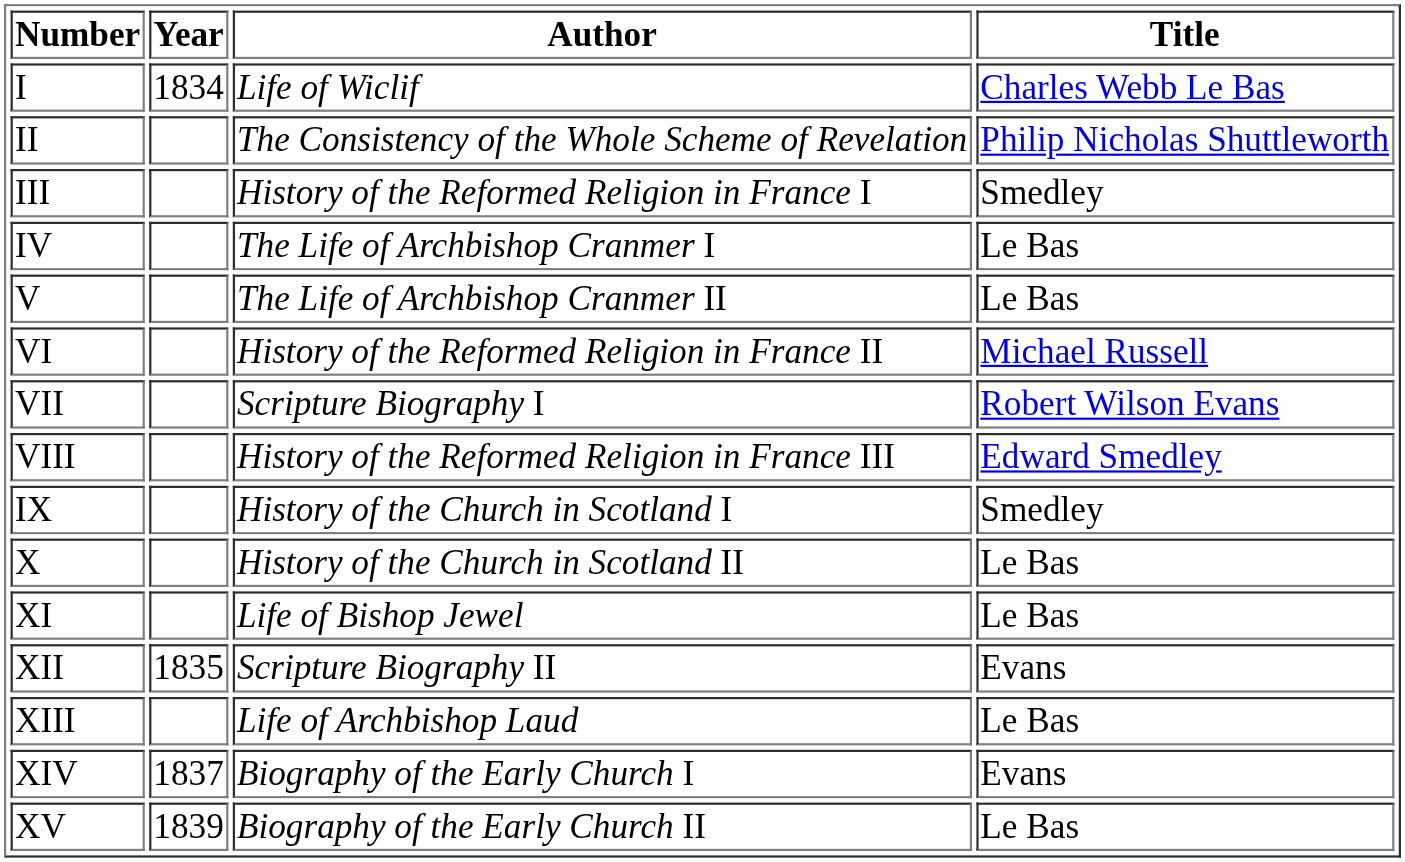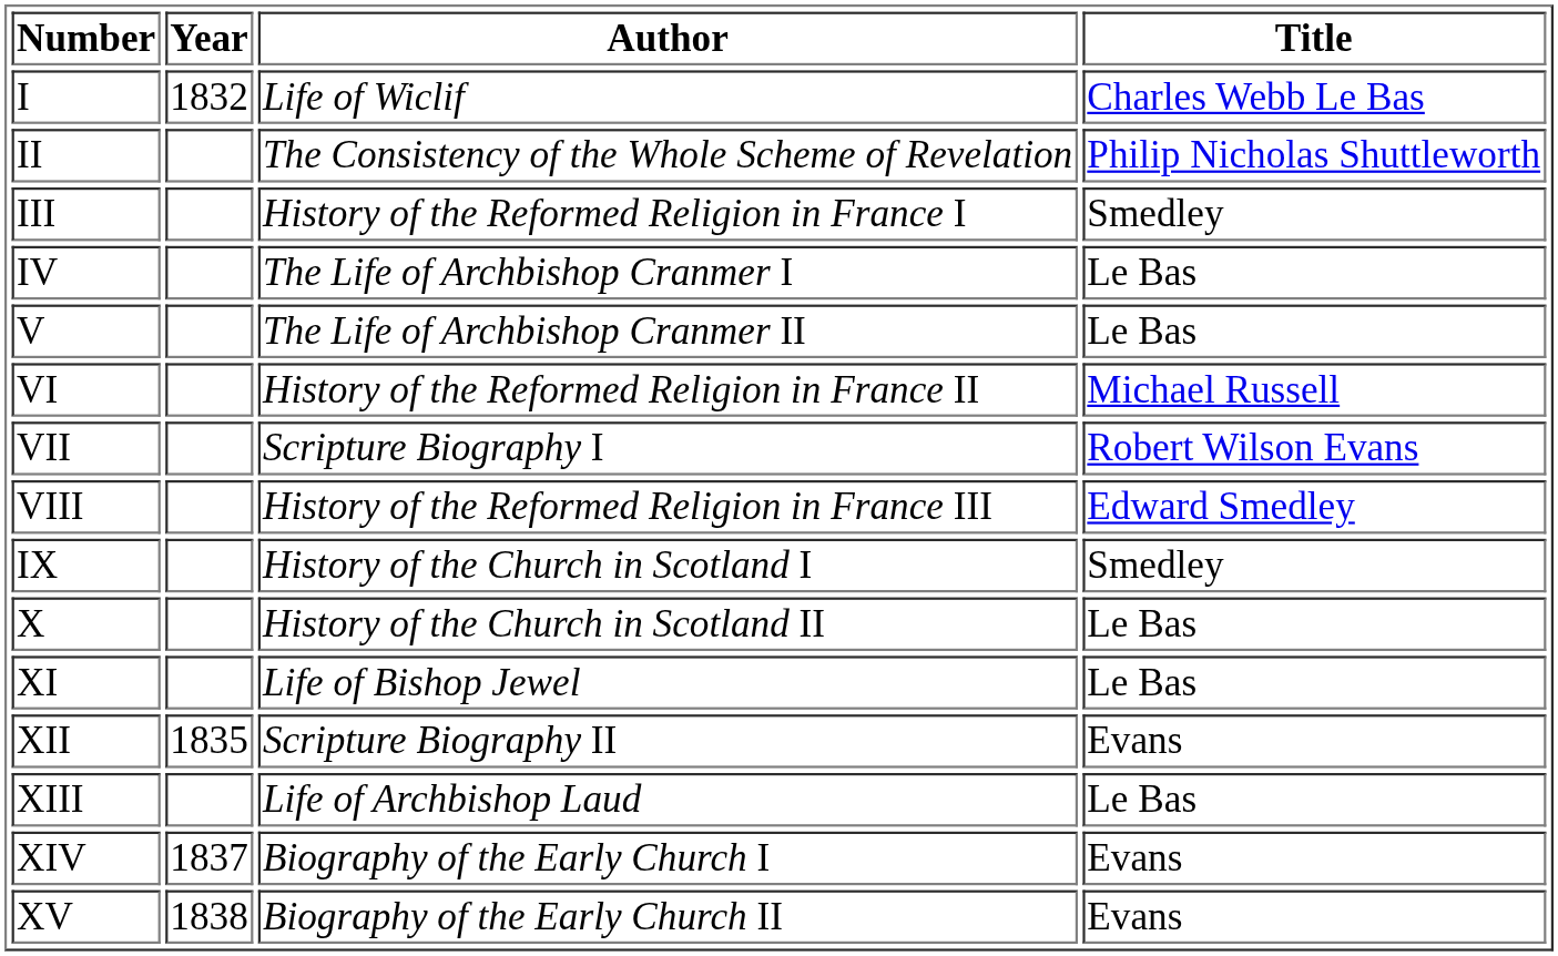 <table border=1>
 <tr>
 <th>Number</th>
 <th>Year</th>
 <th>Author</th>
 <th>Title</th>
 </tr>
 <tr>
 <td>I</td>
-<td>1834</td>
+<td>1832</td>
 <td><em>Life of Wiclif</em></td>
 <td><a href='#'>Charles Webb Le Bas</a></td>
 </tr>
 <tr>
 <td>II</td>
 <td></td>
 <td><em>The Consistency of the Whole Scheme of Revelation</em></td>
 <td><a href='#'>Philip Nicholas Shuttleworth</a></td>
 </tr>
 <tr>
 <td>III</td>
 <td></td>
 <td><em>History of the Reformed Religion in France</em> I</td>
 <td>Smedley</td>
 </tr>
 <tr>
 <td>IV</td>
 <td></td>
 <td><em>The Life of Archbishop Cranmer</em> I</td>
 <td>Le Bas</td>
 </tr>
 <tr>
 <td>V</td>
 <td></td>
 <td><em>The Life of Archbishop Cranmer</em> II</td>
 <td>Le Bas</td>
 </tr>
 <tr>
 <td>VI</td>
 <td></td>
 <td><em>History of the Reformed Religion in France</em> II</td>
 <td><a href='#'>Michael Russell</a></td>
 </tr>
 <tr>
 <td>VII</td>
 <td></td>
 <td><em>Scripture Biography</em> I</td>
 <td><a href='#'>Robert Wilson Evans</a></td>
 </tr>
 <tr>
 <td>VIII</td>
 <td></td>
 <td><em>History of the Reformed Religion in France</em> III</td>
 <td><a href='#'>Edward Smedley</a></td>
 </tr>
 <tr>
 <td>IX</td>
 <td></td>
 <td><em>History of the Church in Scotland</em> I</td>
 <td>Smedley</td>
 </tr>
 <tr>
 <td>X</td>
 <td></td>
 <td><em>History of the Church in Scotland</em> II</td>
 <td>Le Bas</td>
 </tr>
 <tr>
 <td>XI</td>
 <td></td>
 <td><em>Life of Bishop Jewel</em></td>
 <td>Le Bas</td>
 </tr>
 <tr>
 <td>XII</td>
 <td>1835</td>
 <td><em>Scripture Biography</em> II</td>
 <td>Evans</td>
 </tr>
 <tr>
 <td>XIII</td>
 <td></td>
 <td><em>Life of Archbishop Laud</em></td>
 <td>Le Bas</td>
 </tr>
 <tr>
 <td>XIV</td>
 <td>1837</td>
 <td><em>Biography of the Early Church</em> I</td>
 <td>Evans</td>
 </tr>
 <tr>
 <td>XV</td>
-<td>1839</td>
+<td>1838</td>
 <td><em>Biography of the Early Church</em> II</td>
-<td>Le Bas</td>
+<td>Evans</td>
 </tr>
 </table>
